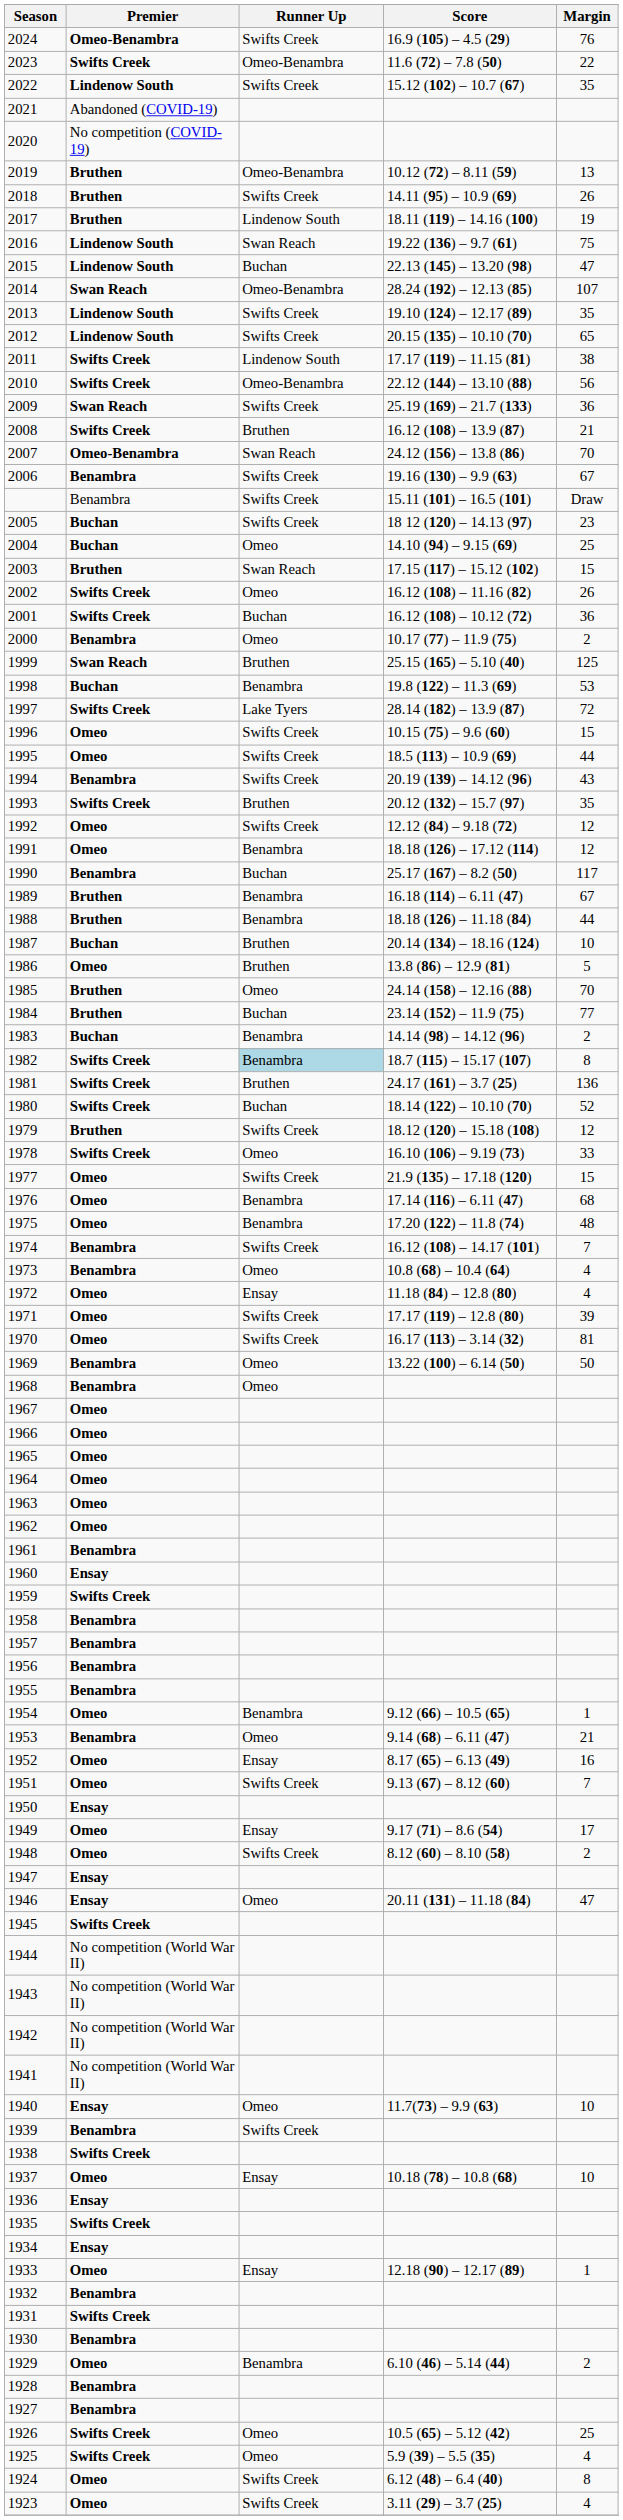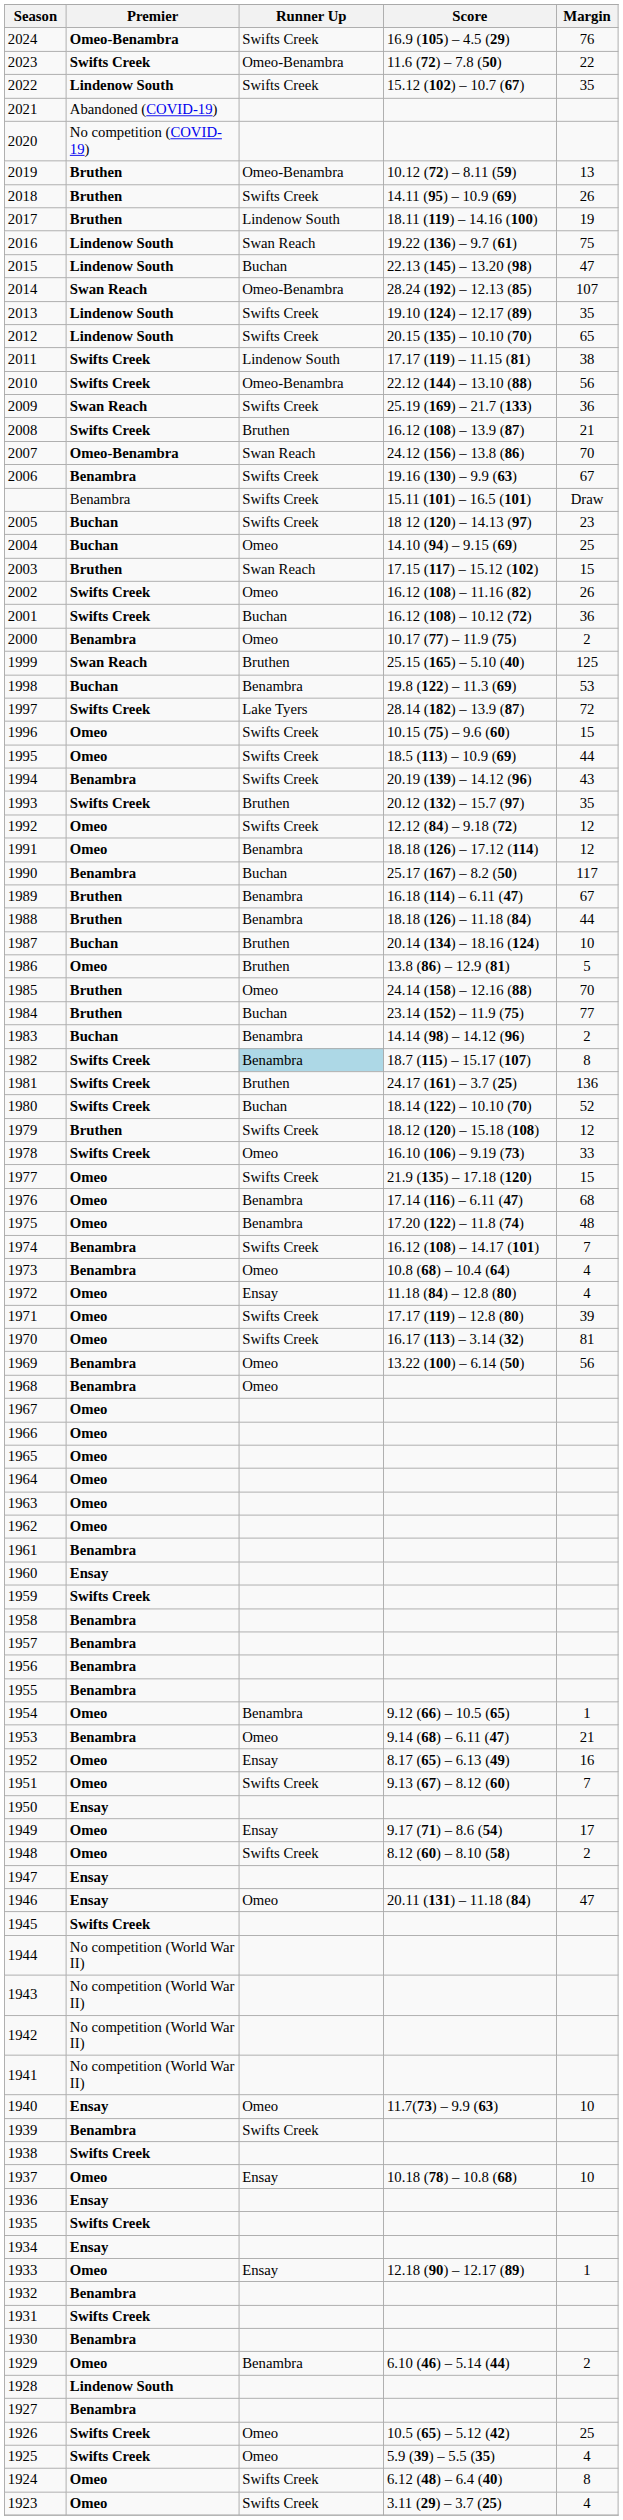 <table class="wikitable sortable">
 <tr bgcolor=#efefef>
 </tr>
 <tr>
 <th scope="col" width="60">Season</th>
 <th scope="col" width="180">Premier</th>
 <th scope="col" width="150">Runner Up</th>
 <th scope="col" width="180">Score</th>
 <th scope="col" width="60">Margin</th>
 </tr>
 <tr>
 <td>2024</td>
 <td><strong>Omeo-Benambra</strong></td>
 <td>Swifts Creek</td>
 <td>16.9 (<strong>105</strong>) – 4.5 (<strong>29</strong>)</td>
 <td style="text-align:center;">76</td>
 </tr>
 <tr>
 <td>2023</td>
 <td><strong>Swifts Creek</strong></td>
 <td>Omeo-Benambra</td>
 <td>11.6 (<strong>72</strong>) – 7.8 (<strong>50</strong>)</td>
 <td style="text-align:center;">22</td>
 </tr>
 <tr>
 <td>2022</td>
 <td><strong>Lindenow South</strong></td>
 <td>Swifts Creek</td>
 <td>15.12 (<strong>102</strong>) – 10.7 (<strong>67</strong>)</td>
 <td style="text-align:center;">35</td>
 </tr>
 <tr>
 <td>2021</td>
 <td>Abandoned (<a href='#'>COVID-19</a>)</td>
 <td></td>
 <td></td>
 <td></td>
 </tr>
 <tr>
 <td>2020</td>
 <td>No competition (<a href='#'>COVID-19</a>)</td>
 <td></td>
 <td></td>
 <td></td>
 </tr>
 <tr>
 <td>2019</td>
 <td><strong>Bruthen</strong></td>
 <td>Omeo-Benambra</td>
 <td>10.12 (<strong>72</strong>) – 8.11 (<strong>59</strong>)</td>
 <td style="text-align:center;">13</td>
 </tr>
 <tr>
 <td>2018</td>
 <td><strong>Bruthen</strong></td>
 <td>Swifts Creek</td>
 <td>14.11 (<strong>95</strong>) – 10.9 (<strong>69</strong>)</td>
 <td style="text-align:center;">26</td>
 </tr>
 <tr>
 <td>2017</td>
 <td><strong>Bruthen</strong></td>
 <td>Lindenow South</td>
 <td>18.11 (<strong>119</strong>) – 14.16 (<strong>100</strong>)</td>
 <td style="text-align:center;">19</td>
 </tr>
 <tr>
 <td>2016</td>
 <td><strong>Lindenow South</strong></td>
 <td>Swan Reach</td>
 <td>19.22 (<strong>136</strong>) – 9.7 (<strong>61</strong>)</td>
 <td style="text-align:center;">75</td>
 </tr>
 <tr>
 <td>2015</td>
 <td><strong>Lindenow South</strong></td>
 <td>Buchan</td>
 <td>22.13 (<strong>145</strong>) – 13.20 (<strong>98</strong>)</td>
 <td style="text-align:center;">47</td>
 </tr>
 <tr>
 <td>2014</td>
 <td><strong>Swan Reach</strong></td>
 <td>Omeo-Benambra</td>
 <td>28.24 (<strong>192</strong>) – 12.13 (<strong>85</strong>)</td>
 <td style="text-align:center;">107</td>
 </tr>
 <tr>
 <td>2013</td>
 <td><strong>Lindenow South</strong></td>
 <td>Swifts Creek</td>
 <td>19.10 (<strong>124</strong>) – 12.17 (<strong>89</strong>)</td>
 <td style="text-align:center;">35</td>
 </tr>
 <tr>
 <td>2012</td>
 <td><strong>Lindenow South</strong></td>
 <td>Swifts Creek</td>
 <td>20.15 (<strong>135</strong>) – 10.10 (<strong>70</strong>)</td>
 <td style="text-align:center;">65</td>
 </tr>
 <tr>
 <td>2011</td>
 <td><strong>Swifts Creek</strong></td>
 <td>Lindenow South</td>
 <td>17.17 (<strong>119</strong>) – 11.15 (<strong>81</strong>)</td>
 <td style="text-align:center;">38</td>
 </tr>
 <tr>
 <td>2010</td>
 <td><strong>Swifts Creek</strong></td>
 <td>Omeo-Benambra</td>
 <td>22.12 (<strong>144</strong>) – 13.10 (<strong>88</strong>)</td>
 <td style="text-align:center;">56</td>
 </tr>
 <tr>
 <td>2009</td>
 <td><strong>Swan Reach</strong></td>
 <td>Swifts Creek</td>
 <td>25.19 (<strong>169</strong>) – 21.7 (<strong>133</strong>)</td>
 <td style="text-align:center;">36</td>
 </tr>
 <tr>
 <td>2008</td>
 <td><strong>Swifts Creek</strong></td>
 <td>Bruthen</td>
 <td>16.12 (<strong>108</strong>) – 13.9 (<strong>87</strong>)</td>
 <td style="text-align:center;">21</td>
 </tr>
 <tr>
 <td>2007</td>
 <td><strong>Omeo-Benambra</strong></td>
 <td>Swan Reach</td>
 <td>24.12 (<strong>156</strong>) – 13.8 (<strong>86</strong>)</td>
 <td style="text-align:center;">70</td>
 </tr>
 <tr>
 <td>2006</td>
 <td><strong>Benambra</strong></td>
 <td>Swifts Creek</td>
 <td>19.16 (<strong>130</strong>) – 9.9 (<strong>63</strong>)</td>
 <td style="text-align:center;">67</td>
 </tr>
 <tr>
 <td></td>
 <td>Benambra</td>
 <td>Swifts Creek</td>
 <td>15.11 (<strong>101</strong>) – 16.5 (<strong>101</strong>)</td>
 <td style="text-align:center;">Draw</td>
 </tr>
 <tr>
 <td>2005</td>
 <td><strong>Buchan</strong></td>
 <td>Swifts Creek</td>
 <td>18 12 (<strong>120</strong>) – 14.13 (<strong>97</strong>)</td>
 <td style="text-align:center;">23</td>
 </tr>
 <tr>
 <td>2004</td>
 <td><strong>Buchan</strong></td>
 <td>Omeo</td>
 <td>14.10 (<strong>94</strong>) – 9.15 (<strong>69</strong>)</td>
 <td style="text-align:center;">25</td>
 </tr>
 <tr>
 <td>2003</td>
 <td><strong>Bruthen</strong></td>
 <td>Swan Reach</td>
 <td>17.15 (<strong>117</strong>) – 15.12 (<strong>102</strong>)</td>
 <td style="text-align:center;">15</td>
 </tr>
 <tr>
 <td>2002</td>
 <td><strong>Swifts Creek</strong></td>
 <td>Omeo</td>
 <td>16.12 (<strong>108</strong>) – 11.16 (<strong>82</strong>)</td>
 <td style="text-align:center;">26</td>
 </tr>
 <tr>
 <td>2001</td>
 <td><strong>Swifts Creek</strong></td>
 <td>Buchan</td>
 <td>16.12 (<strong>108</strong>) – 10.12 (<strong>72</strong>)</td>
 <td style="text-align:center;">36</td>
 </tr>
 <tr>
 <td>2000</td>
 <td><strong>Benambra</strong></td>
 <td>Omeo</td>
 <td>10.17 (<strong>77</strong>) – 11.9 (<strong>75</strong>)</td>
 <td style="text-align:center;">2</td>
 </tr>
 <tr>
 <td>1999</td>
 <td><strong>Swan Reach</strong></td>
 <td>Bruthen</td>
 <td>25.15 (<strong>165</strong>) – 5.10 (<strong>40</strong>)</td>
 <td style="text-align:center;">125</td>
 </tr>
 <tr>
 <td>1998</td>
 <td><strong>Buchan</strong></td>
 <td>Benambra</td>
 <td>19.8 (<strong>122</strong>) – 11.3 (<strong>69</strong>)</td>
 <td style="text-align:center;">53</td>
 </tr>
 <tr>
 <td>1997</td>
 <td><strong>Swifts Creek</strong></td>
 <td>Lake Tyers</td>
 <td>28.14 (<strong>182</strong>) – 13.9 (<strong>87</strong>)</td>
 <td style="text-align:center;">72</td>
 </tr>
 <tr>
 <td>1996</td>
 <td><strong>Omeo</strong></td>
 <td>Swifts Creek</td>
 <td>10.15 (<strong>75</strong>) – 9.6 (<strong>60</strong>)</td>
 <td style="text-align:center;">15</td>
 </tr>
 <tr>
 <td>1995</td>
 <td><strong>Omeo</strong></td>
 <td>Swifts Creek</td>
 <td>18.5 (<strong>113</strong>) – 10.9 (<strong>69</strong>)</td>
 <td style="text-align:center;">44</td>
 </tr>
 <tr>
 <td>1994</td>
 <td><strong>Benambra</strong></td>
 <td>Swifts Creek</td>
 <td>20.19 (<strong>139</strong>) – 14.12 (<strong>96</strong>)</td>
 <td style="text-align:center;">43</td>
 </tr>
 <tr>
 <td>1993</td>
 <td><strong>Swifts Creek</strong></td>
 <td>Bruthen</td>
 <td>20.12 (<strong>132</strong>) – 15.7 (<strong>97</strong>)</td>
 <td style="text-align:center;">35</td>
 </tr>
 <tr>
 <td>1992</td>
 <td><strong>Omeo</strong></td>
 <td>Swifts Creek</td>
 <td>12.12 (<strong>84</strong>) – 9.18 (<strong>72</strong>)</td>
 <td style="text-align:center;">12</td>
 </tr>
 <tr>
 <td>1991</td>
 <td><strong>Omeo</strong></td>
 <td>Benambra</td>
 <td>18.18 (<strong>126</strong>) – 17.12 (<strong>114</strong>)</td>
 <td style="text-align:center;">12</td>
 </tr>
 <tr>
 <td>1990</td>
 <td><strong>Benambra</strong></td>
 <td>Buchan</td>
 <td>25.17 (<strong>167</strong>) – 8.2 (<strong>50</strong>)</td>
 <td style="text-align:center;">117</td>
 </tr>
 <tr>
 <td>1989</td>
 <td><strong>Bruthen</strong></td>
 <td>Benambra</td>
 <td>16.18 (<strong>114</strong>) – 6.11 (<strong>47</strong>)</td>
 <td style="text-align:center;">67</td>
 </tr>
 <tr>
 <td>1988</td>
 <td><strong>Bruthen</strong></td>
 <td>Benambra</td>
 <td>18.18 (<strong>126</strong>) – 11.18 (<strong>84</strong>)</td>
 <td style="text-align:center;">44</td>
 </tr>
 <tr>
 <td>1987</td>
 <td><strong>Buchan</strong></td>
 <td>Bruthen</td>
 <td>20.14 (<strong>134</strong>) – 18.16 (<strong>124</strong>)</td>
 <td style="text-align:center;">10</td>
 </tr>
 <tr>
 <td>1986</td>
 <td><strong>Omeo</strong></td>
 <td>Bruthen</td>
 <td>13.8 (<strong>86</strong>) – 12.9 (<strong>81</strong>)</td>
 <td style="text-align:center;">5</td>
 </tr>
 <tr>
 <td>1985</td>
 <td><strong>Bruthen</strong></td>
 <td>Omeo</td>
 <td>24.14 (<strong>158</strong>) – 12.16 (<strong>88</strong>)</td>
 <td style="text-align:center;">70</td>
 </tr>
 <tr>
 <td>1984</td>
 <td><strong>Bruthen</strong></td>
 <td>Buchan</td>
 <td>23.14 (<strong>152</strong>) – 11.9 (<strong>75</strong>)</td>
 <td style="text-align:center;">77</td>
 </tr>
 <tr>
 <td>1983</td>
 <td><strong>Buchan</strong></td>
 <td>Benambra</td>
 <td>14.14 (<strong>98</strong>) – 14.12 (<strong>96</strong>)</td>
 <td style="text-align:center;">2</td>
 </tr>
 <tr>
 <td>1982</td>
 <td><strong>Swifts Creek</strong></td>
 <td style="background: lightblue;">Benambra</td>
 <td>18.7 (<strong>115</strong>) – 15.17 (<strong>107</strong>)</td>
 <td style="text-align:center;">8</td>
 </tr>
 <tr>
 <td>1981</td>
 <td><strong>Swifts Creek</strong></td>
 <td>Bruthen</td>
 <td>24.17 (<strong>161</strong>) – 3.7 (<strong>25</strong>)</td>
 <td style="text-align:center;">136</td>
 </tr>
 <tr>
 <td>1980</td>
 <td><strong>Swifts Creek</strong></td>
 <td>Buchan</td>
 <td>18.14 (<strong>122</strong>) – 10.10 (<strong>70</strong>)</td>
 <td style="text-align:center;">52</td>
 </tr>
 <tr>
 <td>1979</td>
 <td><strong>Bruthen</strong></td>
 <td>Swifts Creek</td>
 <td>18.12 (<strong>120</strong>) – 15.18 (<strong>108</strong>)</td>
 <td style="text-align:center;">12</td>
 </tr>
 <tr>
 <td>1978</td>
 <td><strong>Swifts Creek</strong></td>
 <td>Omeo</td>
 <td>16.10 (<strong>106</strong>) – 9.19 (<strong>73</strong>)</td>
 <td style="text-align:center;">33</td>
 </tr>
 <tr>
 <td>1977</td>
 <td><strong>Omeo</strong></td>
 <td>Swifts Creek</td>
 <td>21.9 (<strong>135</strong>) – 17.18 (<strong>120</strong>)</td>
 <td style="text-align:center;">15</td>
 </tr>
 <tr>
 <td>1976</td>
 <td><strong>Omeo</strong></td>
 <td>Benambra</td>
 <td>17.14 (<strong>116</strong>) – 6.11 (<strong>47</strong>)</td>
 <td style="text-align:center;">68</td>
 </tr>
 <tr>
 <td>1975</td>
 <td><strong>Omeo</strong></td>
 <td>Benambra</td>
 <td>17.20 (<strong>122</strong>) – 11.8 (<strong>74</strong>)</td>
 <td style="text-align:center;">48</td>
 </tr>
 <tr>
 <td>1974</td>
 <td><strong>Benambra</strong></td>
 <td>Swifts Creek</td>
 <td>16.12 (<strong>108</strong>) – 14.17 (<strong>101</strong>)</td>
 <td style="text-align:center;">7</td>
 </tr>
 <tr>
 <td>1973</td>
 <td><strong>Benambra</strong></td>
 <td>Omeo</td>
 <td>10.8 (<strong>68</strong>) – 10.4 (<strong>64</strong>)</td>
 <td style="text-align:center;">4</td>
 </tr>
 <tr>
 <td>1972</td>
 <td><strong>Omeo</strong></td>
 <td>Ensay</td>
 <td>11.18 (<strong>84</strong>) – 12.8 (<strong>80</strong>)</td>
 <td style="text-align:center;">4</td>
 </tr>
 <tr>
 <td>1971</td>
 <td><strong>Omeo</strong></td>
 <td>Swifts Creek</td>
 <td>17.17 (<strong>119</strong>) – 12.8 (<strong>80</strong>)</td>
 <td style="text-align:center;">39</td>
 </tr>
 <tr>
 <td>1970</td>
 <td><strong>Omeo</strong></td>
 <td>Swifts Creek</td>
 <td>16.17 (<strong>113</strong>) – 3.14 (<strong>32</strong>)</td>
 <td style="text-align:center;">81</td>
 </tr>
 <tr>
 <td>1969</td>
 <td><strong>Benambra</strong></td>
 <td>Omeo</td>
 <td>13.22 (<strong>100</strong>) – 6.14 (<strong>50</strong>)</td>
-<td style="text-align:center;">50</td>
+<td style="text-align:center;">56</td>
 </tr>
 <tr>
 <td>1968</td>
 <td><strong>Benambra</strong></td>
 <td>Omeo</td>
 <td></td>
 <td></td>
 </tr>
 <tr>
 <td>1967</td>
 <td><strong>Omeo</strong></td>
 <td></td>
 <td></td>
 <td></td>
 </tr>
 <tr>
 <td>1966</td>
 <td><strong>Omeo</strong></td>
 <td></td>
 <td></td>
 <td></td>
 </tr>
 <tr>
 <td>1965</td>
 <td><strong>Omeo</strong></td>
 <td></td>
 <td></td>
 <td></td>
 </tr>
 <tr>
 <td>1964</td>
 <td><strong>Omeo</strong></td>
 <td></td>
 <td></td>
 <td></td>
 </tr>
 <tr>
 <td>1963</td>
 <td><strong>Omeo</strong></td>
 <td></td>
 <td></td>
 <td></td>
 </tr>
 <tr>
 <td>1962</td>
 <td><strong>Omeo</strong></td>
 <td></td>
 <td></td>
 <td></td>
 </tr>
 <tr>
 <td>1961</td>
 <td><strong>Benambra</strong></td>
 <td></td>
 <td></td>
 <td></td>
 </tr>
 <tr>
 <td>1960</td>
 <td><strong>Ensay</strong></td>
 <td></td>
 <td></td>
 <td></td>
 </tr>
 <tr>
 <td>1959</td>
 <td><strong>Swifts Creek</strong></td>
 <td></td>
 <td></td>
 <td></td>
 </tr>
 <tr>
 <td>1958</td>
 <td><strong>Benambra</strong></td>
 <td></td>
 <td></td>
 <td></td>
 </tr>
 <tr>
 <td>1957</td>
 <td><strong>Benambra</strong></td>
 <td></td>
 <td></td>
 <td></td>
 </tr>
 <tr>
 <td>1956</td>
 <td><strong>Benambra</strong></td>
 <td></td>
 <td></td>
 <td></td>
 </tr>
 <tr>
 <td>1955</td>
 <td><strong>Benambra</strong></td>
 <td></td>
 <td></td>
 <td></td>
 </tr>
 <tr>
 <td>1954</td>
 <td><strong>Omeo</strong></td>
 <td>Benambra</td>
 <td>9.12 (<strong>66</strong>) – 10.5 (<strong>65</strong>)</td>
 <td style="text-align:center;">1</td>
 </tr>
 <tr>
 <td>1953</td>
 <td><strong>Benambra</strong></td>
 <td>Omeo</td>
 <td>9.14 (<strong>68</strong>) – 6.11 (<strong>47</strong>)</td>
 <td style="text-align:center;">21</td>
 </tr>
 <tr>
 <td>1952</td>
 <td><strong>Omeo</strong></td>
 <td>Ensay</td>
 <td>8.17 (<strong>65</strong>) – 6.13 (<strong>49</strong>)</td>
 <td style="text-align:center;">16</td>
 </tr>
 <tr>
 <td>1951</td>
 <td><strong>Omeo</strong></td>
 <td>Swifts Creek</td>
 <td>9.13 (<strong>67</strong>) – 8.12 (<strong>60</strong>)</td>
 <td style="text-align:center;">7</td>
 </tr>
 <tr>
 <td>1950</td>
 <td><strong>Ensay</strong></td>
 <td></td>
 <td></td>
 <td></td>
 </tr>
 <tr>
 <td>1949</td>
 <td><strong>Omeo</strong></td>
 <td>Ensay</td>
 <td>9.17 (<strong>71</strong>) – 8.6 (<strong>54</strong>)</td>
 <td style="text-align:center;">17</td>
 </tr>
 <tr>
 <td>1948</td>
 <td><strong>Omeo</strong></td>
 <td>Swifts Creek</td>
 <td>8.12 (<strong>60</strong>) – 8.10 (<strong>58</strong>)</td>
 <td style="text-align:center;">2</td>
 </tr>
 <tr>
 <td>1947</td>
 <td><strong>Ensay</strong></td>
 <td></td>
 <td></td>
 <td></td>
 </tr>
 <tr>
 <td>1946</td>
 <td><strong>Ensay</strong></td>
 <td>Omeo</td>
 <td>20.11 (<strong>131</strong>) – 11.18 (<strong>84</strong>)</td>
 <td style="text-align:center;">47</td>
 </tr>
 <tr>
 <td>1945</td>
 <td><strong>Swifts Creek</strong></td>
 <td></td>
 <td></td>
 <td></td>
 </tr>
 <tr>
 <td>1944</td>
 <td>No competition (World War II)</td>
 <td></td>
 <td></td>
 <td></td>
 </tr>
 <tr>
 <td>1943</td>
 <td>No competition (World War II)</td>
 <td></td>
 <td></td>
 <td></td>
 </tr>
 <tr>
 <td>1942</td>
 <td>No competition (World War II)</td>
 <td></td>
 <td></td>
 <td></td>
 </tr>
 <tr>
 <td>1941</td>
 <td>No competition (World War II)</td>
 <td></td>
 <td></td>
 <td></td>
 </tr>
 <tr>
 <td>1940</td>
 <td><strong>Ensay</strong></td>
 <td>Omeo</td>
 <td>11.7(<strong>73</strong>) – 9.9 (<strong>63</strong>)</td>
 <td style="text-align:center;">10</td>
 </tr>
 <tr>
 <td>1939</td>
 <td><strong>Benambra</strong></td>
 <td>Swifts Creek</td>
 <td></td>
 <td></td>
 </tr>
 <tr>
 <td>1938</td>
 <td><strong>Swifts Creek</strong></td>
 <td></td>
 <td></td>
 <td></td>
 </tr>
 <tr>
 <td>1937</td>
 <td><strong>Omeo</strong></td>
 <td>Ensay</td>
 <td>10.18 (<strong>78</strong>) – 10.8 (<strong>68</strong>)</td>
 <td style="text-align:center;">10</td>
 </tr>
 <tr>
 <td>1936</td>
 <td><strong>Ensay</strong></td>
 <td></td>
 <td></td>
 <td></td>
 </tr>
 <tr>
 <td>1935</td>
 <td><strong>Swifts Creek</strong></td>
 <td></td>
 <td></td>
 <td></td>
 </tr>
 <tr>
 <td>1934</td>
 <td><strong>Ensay</strong></td>
 <td></td>
 <td></td>
 <td></td>
 </tr>
 <tr>
 <td>1933</td>
 <td><strong>Omeo</strong></td>
 <td>Ensay</td>
 <td>12.18 (<strong>90</strong>) – 12.17 (<strong>89</strong>)</td>
 <td style="text-align:center;">1</td>
 </tr>
 <tr>
 <td>1932</td>
 <td><strong>Benambra</strong></td>
 <td></td>
 <td></td>
 <td></td>
 </tr>
 <tr>
 <td>1931</td>
 <td><strong>Swifts Creek</strong></td>
 <td></td>
 <td></td>
 <td></td>
 </tr>
 <tr>
 <td>1930</td>
 <td><strong>Benambra</strong></td>
 <td></td>
 <td></td>
 <td></td>
 </tr>
 <tr>
 <td>1929</td>
 <td><strong>Omeo</strong></td>
 <td>Benambra</td>
 <td>6.10 (<strong>46</strong>) – 5.14 (<strong>44</strong>)</td>
 <td style="text-align:center;">2</td>
 </tr>
 <tr>
 <td>1928</td>
-<td><strong>Benambra</strong></td>
+<td><strong>Lindenow South</strong></td>
 <td></td>
 <td></td>
 <td></td>
 </tr>
 <tr>
 <td>1927</td>
 <td><strong>Benambra</strong></td>
 <td></td>
 <td></td>
 <td></td>
 </tr>
 <tr>
 <td>1926</td>
 <td><strong>Swifts Creek</strong></td>
 <td>Omeo</td>
 <td>10.5 (<strong>65</strong>) – 5.12 (<strong>42</strong>)</td>
 <td style="text-align:center;">25</td>
 </tr>
 <tr>
 <td>1925</td>
 <td><strong>Swifts Creek</strong></td>
 <td>Omeo</td>
 <td>5.9 (<strong>39</strong>) – 5.5 (<strong>35</strong>)</td>
 <td style="text-align:center;">4</td>
 </tr>
 <tr>
 <td>1924</td>
 <td><strong>Omeo</strong></td>
 <td>Swifts Creek</td>
 <td>6.12 (<strong>48</strong>) – 6.4 (<strong>40</strong>)</td>
 <td style="text-align:center;">8</td>
 </tr>
 <tr>
 <td>1923</td>
 <td><strong>Omeo</strong></td>
 <td>Swifts Creek</td>
 <td>3.11 (<strong>29</strong>) – 3.7 (<strong>25</strong>)</td>
 <td style="text-align:center;">4</td>
 </tr>
 <tr>
 </tr>
 </table>
